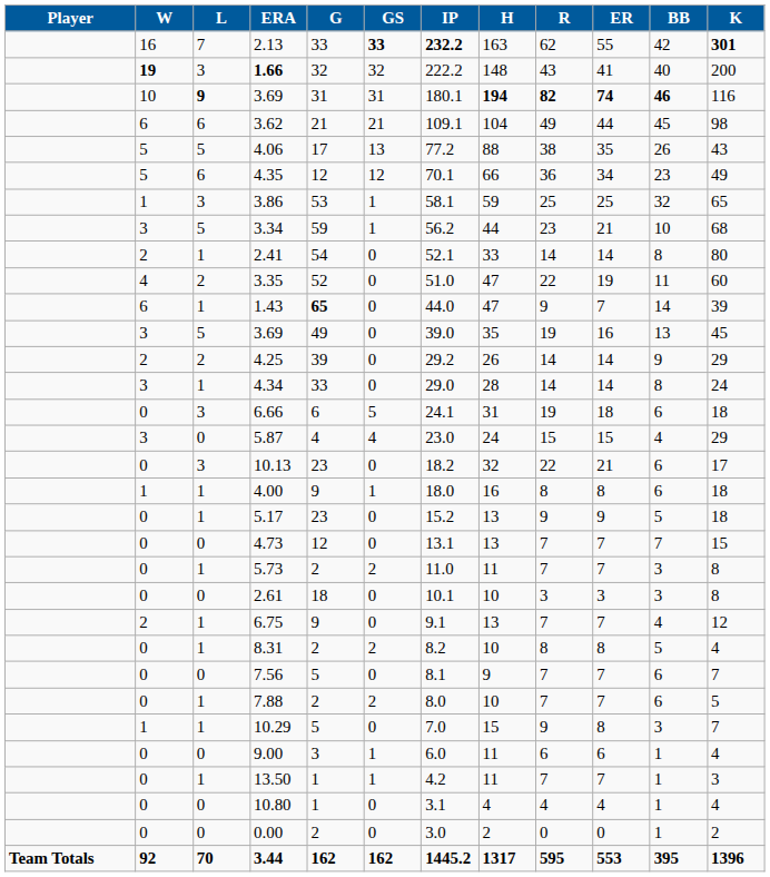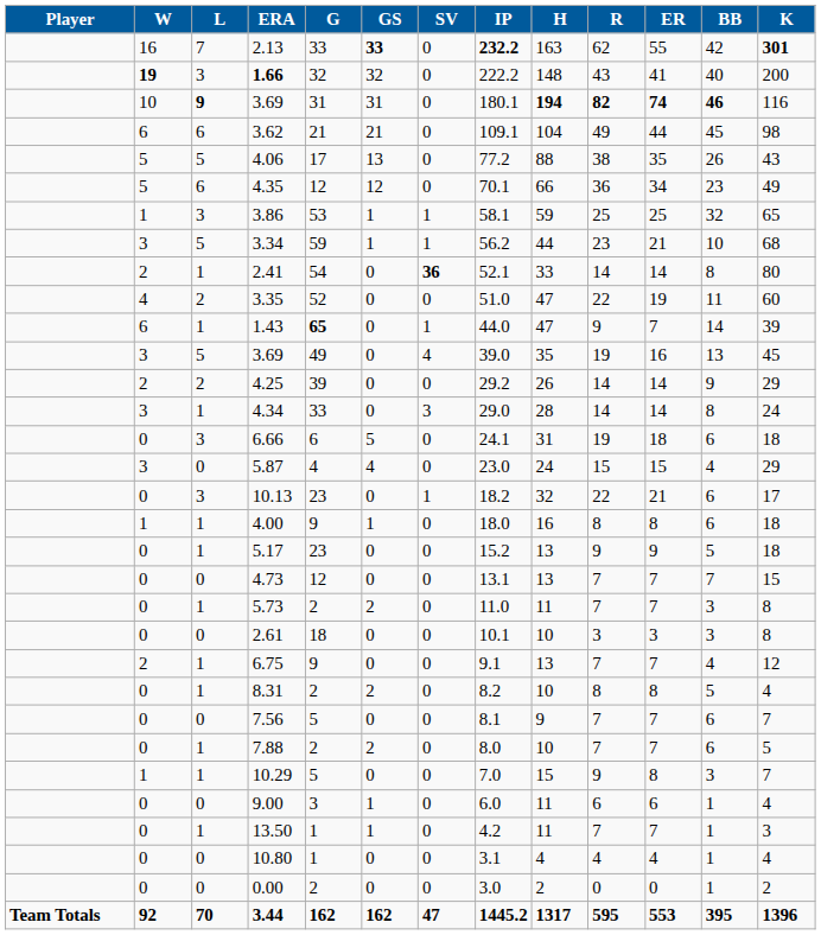 <table class="wikitable sortable">
 <tr>
 <th style="background:#005A9C; color:#FFF; width:16%;">Player</th>
 <th style="background:#005A9C; color:#FFF; width:7%;">W</th>
 <th style="background:#005A9C; color:#FFF; width:7%;">L</th>
 <th style="background:#005A9C; color:#FFF; width:7%;">ERA</th>
 <th style="background:#005A9C; color:#FFF; width:7%;">G</th>
 <th style="background:#005A9C; color:#FFF; width:7%;">GS</th>
+<th style="background:#005A9C; color:#FFF; width:7%;">SV</th>
 <th style="background:#005A9C; color:#FFF; width:7%;">IP</th>
 <th style="background:#005A9C; color:#FFF; width:7%;">H</th>
 <th style="background:#005A9C; color:#FFF; width:7%;">R</th>
 <th style="background:#005A9C; color:#FFF; width:7%;">ER</th>
 <th style="background:#005A9C; color:#FFF; width:7%;">BB</th>
 <th style="background:#005A9C; color:#FFF; width:7%;">K</th>
 </tr>
 <tr>
 <td></td>
 <td>16</td>
 <td>7</td>
 <td>2.13</td>
 <td>33</td>
 <td><strong>33</strong></td>
+<td>0</td>
 <td><strong>232.2</strong></td>
 <td>163</td>
 <td>62</td>
 <td>55</td>
 <td>42</td>
 <td><strong>301</strong></td>
 </tr>
 <tr>
 <td></td>
 <td><strong>19</strong></td>
 <td>3</td>
 <td><strong>1.66</strong></td>
 <td>32</td>
 <td>32</td>
+<td>0</td>
 <td>222.2</td>
 <td>148</td>
 <td>43</td>
 <td>41</td>
 <td>40</td>
 <td>200</td>
 </tr>
 <tr>
 <td></td>
 <td>10</td>
 <td><strong>9</strong></td>
 <td>3.69</td>
 <td>31</td>
 <td>31</td>
+<td>0</td>
 <td>180.1</td>
 <td><strong>194</strong></td>
 <td><strong>82</strong></td>
 <td><strong>74</strong></td>
 <td><strong>46</strong></td>
 <td>116</td>
 </tr>
 <tr>
 <td></td>
 <td>6</td>
 <td>6</td>
 <td>3.62</td>
 <td>21</td>
 <td>21</td>
+<td>0</td>
 <td>109.1</td>
 <td>104</td>
 <td>49</td>
 <td>44</td>
 <td>45</td>
 <td>98</td>
 </tr>
 <tr>
 <td></td>
 <td>5</td>
 <td>5</td>
 <td>4.06</td>
 <td>17</td>
 <td>13</td>
+<td>0</td>
 <td>77.2</td>
 <td>88</td>
 <td>38</td>
 <td>35</td>
 <td>26</td>
 <td>43</td>
 </tr>
 <tr>
 <td></td>
 <td>5</td>
 <td>6</td>
 <td>4.35</td>
 <td>12</td>
 <td>12</td>
+<td>0</td>
 <td>70.1</td>
 <td>66</td>
 <td>36</td>
 <td>34</td>
 <td>23</td>
 <td>49</td>
 </tr>
 <tr>
 <td></td>
 <td>1</td>
 <td>3</td>
 <td>3.86</td>
 <td>53</td>
+<td>1</td>
 <td>1</td>
 <td>58.1</td>
 <td>59</td>
 <td>25</td>
 <td>25</td>
 <td>32</td>
 <td>65</td>
 </tr>
 <tr>
 <td></td>
 <td>3</td>
 <td>5</td>
 <td>3.34</td>
 <td>59</td>
 <td>1</td>
+<td>1</td>
 <td>56.2</td>
 <td>44</td>
 <td>23</td>
 <td>21</td>
 <td>10</td>
 <td>68</td>
 </tr>
 <tr>
 <td></td>
 <td>2</td>
 <td>1</td>
 <td>2.41</td>
 <td>54</td>
 <td>0</td>
+<td><strong>36</strong></td>
 <td>52.1</td>
 <td>33</td>
 <td>14</td>
 <td>14</td>
 <td>8</td>
 <td>80</td>
 </tr>
 <tr>
 <td></td>
 <td>4</td>
 <td>2</td>
 <td>3.35</td>
 <td>52</td>
+<td>0</td>
 <td>0</td>
 <td>51.0</td>
 <td>47</td>
 <td>22</td>
 <td>19</td>
 <td>11</td>
 <td>60</td>
 </tr>
 <tr>
 <td></td>
 <td>6</td>
 <td>1</td>
 <td>1.43</td>
 <td><strong>65</strong></td>
 <td>0</td>
+<td>1</td>
 <td>44.0</td>
 <td>47</td>
 <td>9</td>
 <td>7</td>
 <td>14</td>
 <td>39</td>
 </tr>
 <tr>
 <td></td>
 <td>3</td>
 <td>5</td>
 <td>3.69</td>
 <td>49</td>
 <td>0</td>
+<td>4</td>
 <td>39.0</td>
 <td>35</td>
 <td>19</td>
 <td>16</td>
 <td>13</td>
 <td>45</td>
 </tr>
 <tr>
 <td></td>
 <td>2</td>
 <td>2</td>
 <td>4.25</td>
 <td>39</td>
+<td>0</td>
 <td>0</td>
 <td>29.2</td>
 <td>26</td>
 <td>14</td>
 <td>14</td>
 <td>9</td>
 <td>29</td>
 </tr>
 <tr>
 <td></td>
 <td>3</td>
 <td>1</td>
 <td>4.34</td>
 <td>33</td>
 <td>0</td>
+<td>3</td>
 <td>29.0</td>
 <td>28</td>
 <td>14</td>
 <td>14</td>
 <td>8</td>
 <td>24</td>
 </tr>
 <tr>
 <td></td>
 <td>0</td>
 <td>3</td>
 <td>6.66</td>
 <td>6</td>
 <td>5</td>
+<td>0</td>
 <td>24.1</td>
 <td>31</td>
 <td>19</td>
 <td>18</td>
 <td>6</td>
 <td>18</td>
 </tr>
 <tr>
 <td></td>
 <td>3</td>
 <td>0</td>
 <td>5.87</td>
 <td>4</td>
 <td>4</td>
+<td>0</td>
 <td>23.0</td>
 <td>24</td>
 <td>15</td>
 <td>15</td>
 <td>4</td>
 <td>29</td>
 </tr>
 <tr>
 <td></td>
 <td>0</td>
 <td>3</td>
 <td>10.13</td>
 <td>23</td>
 <td>0</td>
+<td>1</td>
 <td>18.2</td>
 <td>32</td>
 <td>22</td>
 <td>21</td>
 <td>6</td>
 <td>17</td>
 </tr>
 <tr>
 <td></td>
 <td>1</td>
 <td>1</td>
 <td>4.00</td>
 <td>9</td>
 <td>1</td>
+<td>0</td>
 <td>18.0</td>
 <td>16</td>
 <td>8</td>
 <td>8</td>
 <td>6</td>
 <td>18</td>
 </tr>
 <tr>
 <td></td>
 <td>0</td>
 <td>1</td>
 <td>5.17</td>
 <td>23</td>
+<td>0</td>
 <td>0</td>
 <td>15.2</td>
 <td>13</td>
 <td>9</td>
 <td>9</td>
 <td>5</td>
 <td>18</td>
 </tr>
 <tr>
 <td></td>
 <td>0</td>
 <td>0</td>
 <td>4.73</td>
 <td>12</td>
 <td>0</td>
+<td>0</td>
 <td>13.1</td>
 <td>13</td>
 <td>7</td>
 <td>7</td>
 <td>7</td>
 <td>15</td>
 </tr>
 <tr>
 <td></td>
 <td>0</td>
 <td>1</td>
 <td>5.73</td>
 <td>2</td>
 <td>2</td>
+<td>0</td>
 <td>11.0</td>
 <td>11</td>
 <td>7</td>
 <td>7</td>
 <td>3</td>
 <td>8</td>
 </tr>
 <tr>
 <td></td>
 <td>0</td>
 <td>0</td>
 <td>2.61</td>
 <td>18</td>
+<td>0</td>
 <td>0</td>
 <td>10.1</td>
 <td>10</td>
 <td>3</td>
 <td>3</td>
 <td>3</td>
 <td>8</td>
 </tr>
 <tr>
 <td></td>
 <td>2</td>
 <td>1</td>
 <td>6.75</td>
 <td>9</td>
 <td>0</td>
+<td>0</td>
 <td>9.1</td>
 <td>13</td>
 <td>7</td>
 <td>7</td>
 <td>4</td>
 <td>12</td>
 </tr>
 <tr>
 <td></td>
 <td>0</td>
 <td>1</td>
 <td>8.31</td>
 <td>2</td>
 <td>2</td>
+<td>0</td>
 <td>8.2</td>
 <td>10</td>
 <td>8</td>
 <td>8</td>
 <td>5</td>
 <td>4</td>
 </tr>
 <tr>
 <td></td>
 <td>0</td>
 <td>0</td>
 <td>7.56</td>
 <td>5</td>
+<td>0</td>
 <td>0</td>
 <td>8.1</td>
 <td>9</td>
 <td>7</td>
 <td>7</td>
 <td>6</td>
 <td>7</td>
 </tr>
 <tr>
 <td></td>
 <td>0</td>
 <td>1</td>
 <td>7.88</td>
 <td>2</td>
 <td>2</td>
+<td>0</td>
 <td>8.0</td>
 <td>10</td>
 <td>7</td>
 <td>7</td>
 <td>6</td>
 <td>5</td>
 </tr>
 <tr>
 <td></td>
 <td>1</td>
 <td>1</td>
 <td>10.29</td>
 <td>5</td>
+<td>0</td>
 <td>0</td>
 <td>7.0</td>
 <td>15</td>
 <td>9</td>
 <td>8</td>
 <td>3</td>
 <td>7</td>
 </tr>
 <tr>
 <td></td>
 <td>0</td>
 <td>0</td>
 <td>9.00</td>
 <td>3</td>
 <td>1</td>
+<td>0</td>
 <td>6.0</td>
 <td>11</td>
 <td>6</td>
 <td>6</td>
 <td>1</td>
 <td>4</td>
 </tr>
 <tr>
 <td></td>
 <td>0</td>
 <td>1</td>
 <td>13.50</td>
 <td>1</td>
 <td>1</td>
+<td>0</td>
 <td>4.2</td>
 <td>11</td>
 <td>7</td>
 <td>7</td>
 <td>1</td>
 <td>3</td>
 </tr>
 <tr>
 <td></td>
 <td>0</td>
 <td>0</td>
 <td>10.80</td>
 <td>1</td>
+<td>0</td>
 <td>0</td>
 <td>3.1</td>
 <td>4</td>
 <td>4</td>
 <td>4</td>
 <td>1</td>
 <td>4</td>
 </tr>
 <tr>
 <td></td>
 <td>0</td>
 <td>0</td>
 <td>0.00</td>
 <td>2</td>
 <td>0</td>
+<td>0</td>
 <td>3.0</td>
 <td>2</td>
 <td>0</td>
 <td>0</td>
 <td>1</td>
 <td>2</td>
 </tr>
 <tr>
 <td><strong>Team Totals</strong></td>
 <td><strong>92</strong></td>
 <td><strong>70</strong></td>
 <td><strong>3.44</strong></td>
 <td><strong>162</strong></td>
 <td><strong>162</strong></td>
+<td><strong>47</strong></td>
 <td><strong>1445.2</strong></td>
 <td><strong>1317</strong></td>
 <td><strong>595</strong></td>
 <td><strong>553</strong></td>
 <td><strong>395</strong></td>
 <td><strong>1396</strong></td>
 </tr>
 </table>
